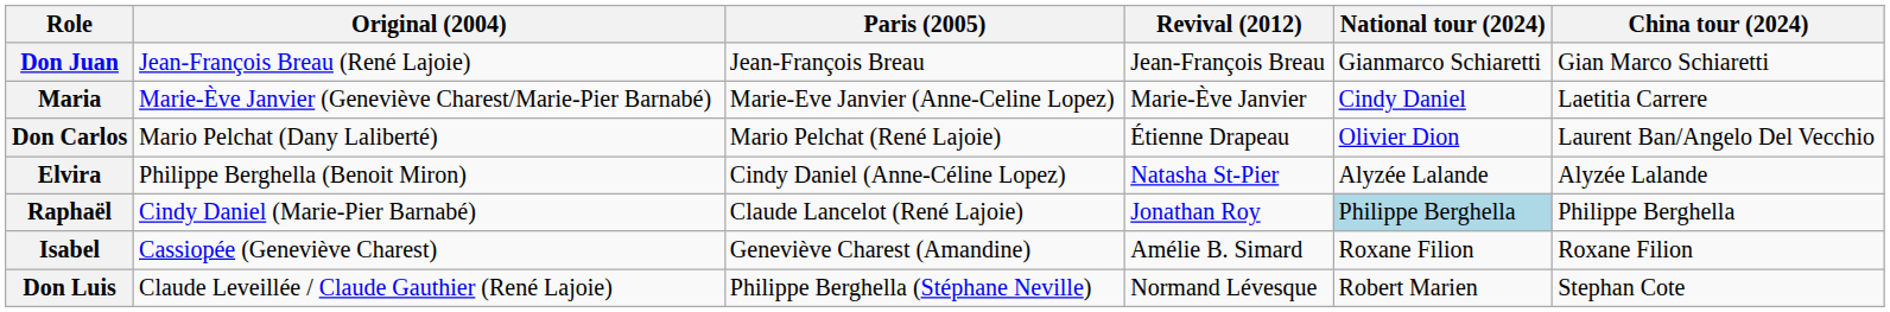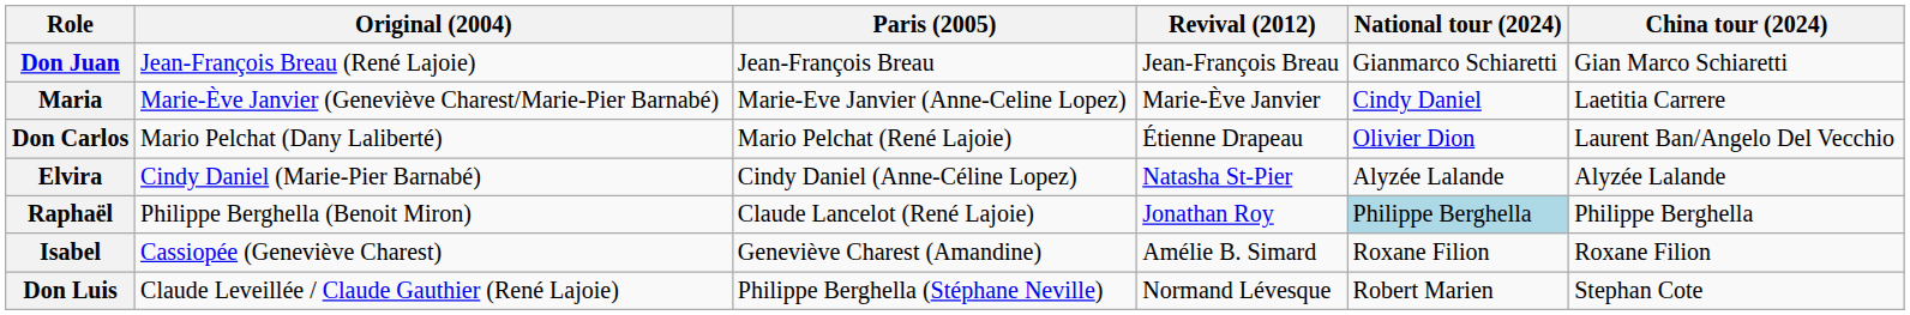 <table class="wikitable" style="width:80%;">
 <tr>
 <th>Role</th>
 <th>Original (2004)</th>
 <th>Paris (2005)</th>
 <th>Revival (2012)</th>
 <th>National tour (2024)</th>
 <th>China tour (2024)</th>
 </tr>
 <tr>
 <th scope="row"><a href='#'>Don Juan</a></th>
 <td><a href='#'>Jean-François Breau</a> (René Lajoie)</td>
 <td>Jean-François Breau</td>
 <td>Jean-François Breau</td>
 <td>Gianmarco Schiaretti</td>
 <td>Gian Marco Schiaretti</td>
 </tr>
 <tr>
 <th scope="row">Maria</th>
 <td><a href='#'>Marie-Ève Janvier</a> (Geneviève Charest/Marie-Pier Barnabé)</td>
 <td>Marie-Eve Janvier (Anne-Celine Lopez)</td>
 <td>Marie-Ève Janvier</td>
 <td><a href='#'>Cindy Daniel</a></td>
 <td>Laetitia Carrere</td>
 </tr>
 <tr>
 <th scope="row">Don Carlos</th>
 <td>Mario Pelchat (Dany Laliberté)</td>
 <td>Mario Pelchat (René Lajoie)</td>
 <td>Étienne Drapeau</td>
 <td><a href='#'>Olivier Dion</a></td>
 <td>Laurent Ban/Angelo Del Vecchio</td>
 </tr>
 <tr>
 <th scope="row">Elvira</th>
-<td>Philippe Berghella (Benoit Miron)</td>
+<td><a href='#'>Cindy Daniel</a> (Marie-Pier Barnabé)</td>
 <td>Cindy Daniel (Anne-Céline Lopez)</td>
 <td><a href='#'>Natasha St-Pier</a></td>
 <td>Alyzée Lalande</td>
 <td>Alyzée Lalande</td>
 </tr>
 <tr>
 <th scope="row">Raphaël</th>
-<td><a href='#'>Cindy Daniel</a> (Marie-Pier Barnabé)</td>
+<td>Philippe Berghella (Benoit Miron)</td>
 <td>Claude Lancelot (René Lajoie)</td>
 <td><a href='#'>Jonathan Roy</a></td>
 <td style="background: lightblue;">Philippe Berghella</td>
 <td>Philippe Berghella</td>
 </tr>
 <tr>
 <th scope="row">Isabel</th>
 <td><a href='#'>Cassiopée</a> (Geneviève Charest)</td>
 <td>Geneviève Charest (Amandine)</td>
 <td>Amélie B. Simard</td>
 <td>Roxane Filion</td>
 <td>Roxane Filion</td>
 </tr>
 <tr>
 <th scope="row">Don Luis</th>
 <td>Claude Leveillée / <a href='#'>Claude Gauthier</a> (René Lajoie)</td>
 <td>Philippe Berghella (<a href='#'>Stéphane Neville</a>)</td>
 <td>Normand Lévesque</td>
 <td>Robert Marien</td>
 <td>Stephan Cote</td>
 </tr>
 </table>
